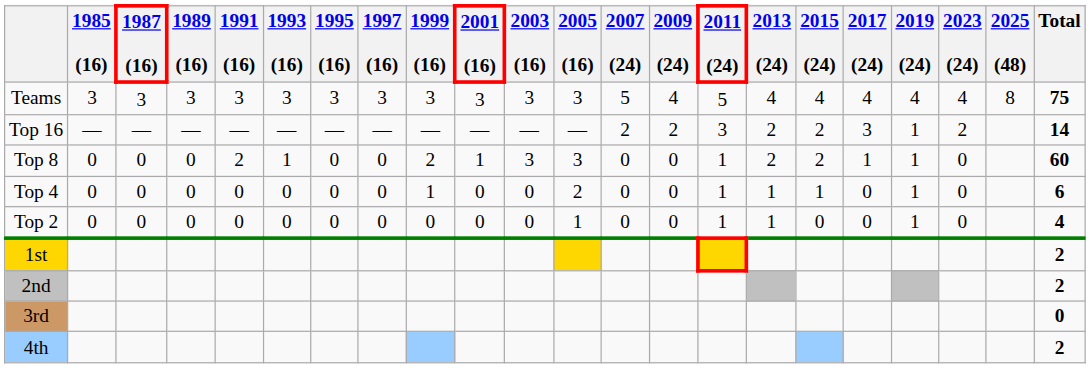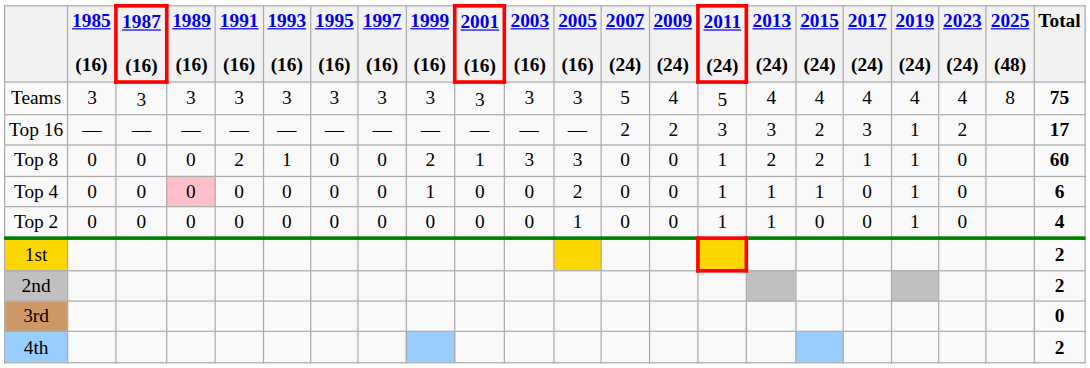 <table class="wikitable" style="text-align: center">
 <tr valign=top>
 <th></th>
 <th><a href='#'>1985</a><br><br>(16)</th>
 <th style="border:3px solid red"><a href='#'>1987</a><br><br>(16)</th>
 <th><a href='#'>1989</a><br><br>(16)</th>
 <th><a href='#'>1991</a><br><br>(16)</th>
 <th><a href='#'>1993</a><br><br>(16)</th>
 <th><a href='#'>1995</a><br><br>(16)</th>
 <th><a href='#'>1997</a><br><br>(16)</th>
 <th><a href='#'>1999</a><br><br>(16)</th>
 <th style="border:3px solid red"><a href='#'>2001</a><br><br>(16)</th>
 <th><a href='#'>2003</a><br><br>(16)</th>
 <th><a href='#'>2005</a><br><br>(16)</th>
 <th><a href='#'>2007</a><br><br>(24)</th>
 <th><a href='#'>2009</a><br><br>(24)</th>
 <th style="border:3px solid red"><a href='#'>2011</a><br><br>(24)</th>
 <th><a href='#'>2013</a><br><br>(24)</th>
 <th><a href='#'>2015</a><br><br>(24)</th>
 <th><a href='#'>2017</a><br><br>(24)</th>
 <th><a href='#'>2019</a><br><br>(24)</th>
 <th><a href='#'>2023</a><br><br>(24)</th>
 <th><a href='#'>2025</a><br><br>(48)</th>
 <th>Total</th>
 </tr>
 <tr>
 <td>Teams</td>
 <td>3</td>
 <td>3</td>
 <td>3</td>
 <td>3</td>
 <td>3</td>
 <td>3</td>
 <td>3</td>
 <td>3</td>
 <td>3</td>
 <td>3</td>
 <td>3</td>
 <td>5</td>
 <td>4</td>
 <td>5</td>
 <td>4</td>
 <td>4</td>
 <td>4</td>
 <td>4</td>
 <td>4</td>
 <td>8</td>
 <td><strong>75</strong></td>
 </tr>
 <tr>
 <td>Top 16</td>
 <td>—</td>
 <td>—</td>
 <td>—</td>
 <td>—</td>
 <td>—</td>
 <td>—</td>
 <td>—</td>
 <td>—</td>
 <td>—</td>
 <td>—</td>
 <td>—</td>
 <td>2</td>
 <td>2</td>
 <td>3</td>
-<td>2</td>
+<td>3</td>
 <td>2</td>
 <td>3</td>
 <td>1</td>
 <td>2</td>
 <td></td>
-<td><strong>14</strong></td>
+<td><strong>17</strong></td>
 </tr>
 <tr>
 <td>Top 8</td>
 <td>0</td>
 <td>0</td>
 <td>0</td>
 <td>2</td>
 <td>1</td>
 <td>0</td>
 <td>0</td>
 <td>2</td>
 <td>1</td>
 <td>3</td>
 <td>3</td>
 <td>0</td>
 <td>0</td>
 <td>1</td>
 <td>2</td>
 <td>2</td>
 <td>1</td>
 <td>1</td>
 <td>0</td>
 <td></td>
 <td><strong>60</strong></td>
 </tr>
 <tr>
 <td>Top 4</td>
 <td>0</td>
 <td>0</td>
-<td>0</td>
+<td style="background: pink;">0</td>
 <td>0</td>
 <td>0</td>
 <td>0</td>
 <td>0</td>
 <td>1</td>
 <td>0</td>
 <td>0</td>
 <td>2</td>
 <td>0</td>
 <td>0</td>
 <td>1</td>
 <td>1</td>
 <td>1</td>
 <td>0</td>
 <td>1</td>
 <td>0</td>
 <td></td>
 <td><strong>6</strong></td>
 </tr>
 <tr>
 <td>Top 2</td>
 <td>0</td>
 <td>0</td>
 <td>0</td>
 <td>0</td>
 <td>0</td>
 <td>0</td>
 <td>0</td>
 <td>0</td>
 <td>0</td>
 <td>0</td>
 <td>1</td>
 <td>0</td>
 <td>0</td>
 <td>1</td>
 <td>1</td>
 <td>0</td>
 <td>0</td>
 <td>1</td>
 <td>0</td>
 <td></td>
 <td><strong>4</strong></td>
 </tr>
 <tr style="border-top:3px solid green;">
 <td bgcolor=gold>1st</td>
 <td></td>
 <td></td>
 <td></td>
 <td></td>
 <td></td>
 <td></td>
 <td></td>
 <td></td>
 <td></td>
 <td></td>
 <td bgcolor=gold></td>
 <td></td>
 <td></td>
 <td style="border:3px solid red" bgcolor=gold></td>
 <td></td>
 <td></td>
 <td></td>
 <td></td>
 <td></td>
 <td></td>
 <td><strong>2</strong></td>
 </tr>
 <tr>
 <td bgcolor=silver>2nd</td>
 <td></td>
 <td></td>
 <td></td>
 <td></td>
 <td></td>
 <td></td>
 <td></td>
 <td></td>
 <td></td>
 <td></td>
 <td></td>
 <td></td>
 <td></td>
 <td></td>
 <td bgcolor=silver></td>
 <td></td>
 <td></td>
 <td bgcolor=silver></td>
 <td></td>
 <td></td>
 <td><strong>2</strong></td>
 </tr>
 <tr>
 <td bgcolor=#cc9966>3rd</td>
 <td></td>
 <td></td>
 <td></td>
 <td></td>
 <td></td>
 <td></td>
 <td></td>
 <td></td>
 <td></td>
 <td></td>
 <td></td>
 <td></td>
 <td></td>
 <td></td>
 <td></td>
 <td></td>
 <td></td>
 <td></td>
 <td></td>
 <td></td>
 <td><strong>0</strong></td>
 </tr>
 <tr>
 <td bgcolor=#9acdff>4th</td>
 <td></td>
 <td></td>
 <td></td>
 <td></td>
 <td></td>
 <td></td>
 <td></td>
 <td bgcolor=#9acdff></td>
 <td></td>
 <td></td>
 <td></td>
 <td></td>
 <td></td>
 <td></td>
 <td></td>
 <td bgcolor=#9acdff></td>
 <td></td>
 <td></td>
 <td></td>
 <td></td>
 <td><strong>2</strong></td>
 </tr>
 </table>
